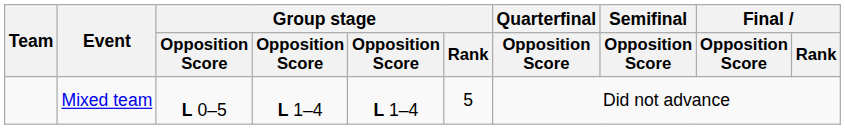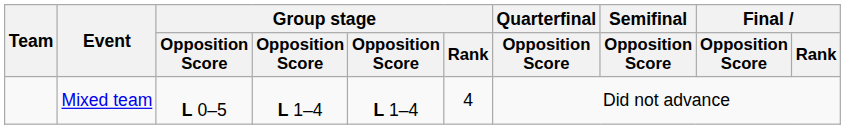 <table class=wikitable style=font-size:90%;text-align:center>
 <tr>
 <th rowspan=2>Team</th>
 <th rowspan=2>Event</th>
 <th colspan=4>Group stage</th>
 <th>Quarterfinal</th>
 <th>Semifinal</th>
 <th colspan=2>Final / </th>
 </tr>
 <tr style=font-size:95%>
 <th>Opposition<br>Score</th>
 <th>Opposition<br>Score</th>
 <th>Opposition<br>Score</th>
 <th>Rank</th>
 <th>Opposition<br>Score</th>
 <th>Opposition<br>Score</th>
 <th>Opposition<br>Score</th>
 <th>Rank</th>
 </tr>
 <tr>
 <td align=left></td>
 <td align=left><a href='#'>Mixed team</a></td>
 <td><br><strong>L</strong> 0–5</td>
 <td><br><strong>L</strong> 1–4</td>
 <td><br><strong>L</strong> 1–4</td>
-<td>5</td>
+<td>4</td>
 <td colspan="4">Did not advance</td>
 </tr>
 </table>
